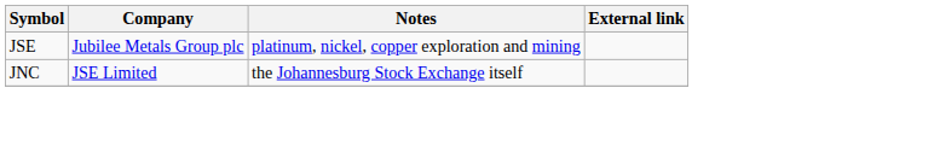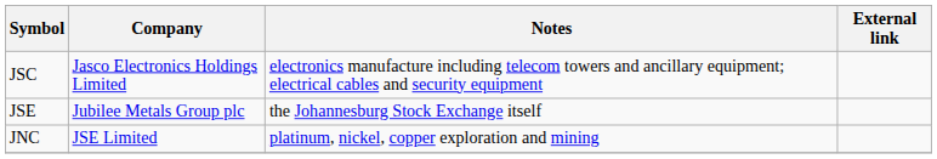 <table class="wikitable sortable">
 <tr>
 <th>Symbol</th>
 <th>Company</th>
 <th>Notes</th>
 <th>External link</th>
 </tr>
 <tr>
+<td>JSC</td>
+<td><a href='#'>Jasco Electronics Holdings Limited</a></td>
+<td><a href='#'>electronics</a> manufacture including <a href='#'>telecom</a> towers and ancillary equipment; <a href='#'>electrical cables</a> and <a href='#'>security equipment</a></td>
+<td></td>
+</tr>
+<tr>
 <td>JSE</td>
 <td><a href='#'>Jubilee Metals Group plc</a></td>
-<td><a href='#'>platinum</a>, <a href='#'>nickel</a>, <a href='#'>copper</a> exploration and <a href='#'>mining</a></td>
+<td>the <a href='#'>Johannesburg Stock Exchange</a> itself</td>
 <td></td>
 </tr>
 <tr>
 <td>JNC</td>
 <td><a href='#'>JSE Limited</a></td>
-<td>the <a href='#'>Johannesburg Stock Exchange</a> itself</td>
+<td><a href='#'>platinum</a>, <a href='#'>nickel</a>, <a href='#'>copper</a> exploration and <a href='#'>mining</a></td>
 <td></td>
 </tr>
 <tr>
 </tr>
 </table>
